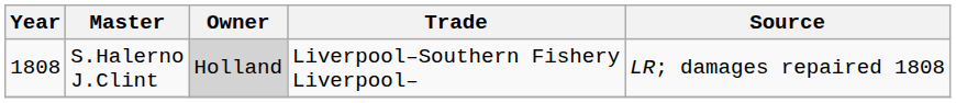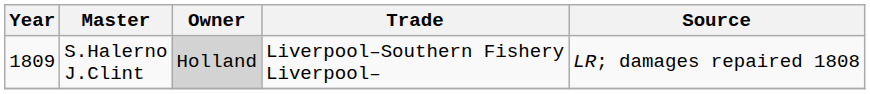 <table class=" wikitable">
 <tr>
 <th>Year</th>
 <th>Master</th>
 <th>Owner</th>
 <th>Trade</th>
 <th>Source</th>
 </tr>
 <tr>
-<td>1808</td>
+<td>1809</td>
 <td>S.Halerno<br>J.Clint</td>
 <td style="background: lightgrey;">Holland</td>
 <td>Liverpool–Southern Fishery<br>Liverpool–</td>
 <td><em>LR</em>; damages repaired 1808</td>
 </tr>
 <tr>
 </tr>
 </table>
